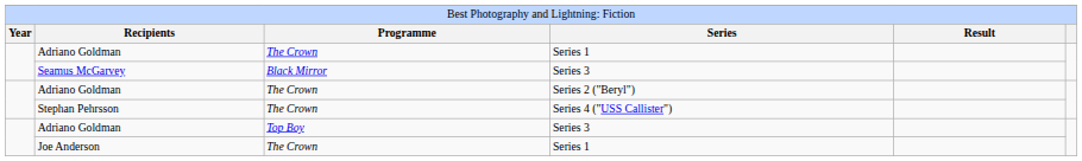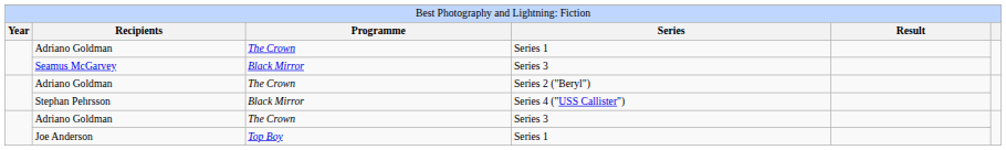 <table class="wikitable plainrowheaders" style="font-size: 90%" width=85%>
 <tr>
 </tr>
 <tr ---- bgcolor="#bfd7ff">
 <td colspan=6 align=center>Best Photography and Lightning: Fiction</td>
 </tr>
 <tr ---- bgcolor="#ebf5ff">
 <th scope="col" style="width:2%;">Year</th>
 <th scope="col" style="width:20%;">Recipients</th>
 <th scope="col" style="width:25%;">Programme</th>
 <th scope="col" style="width:30%;">Series</th>
 <th scope="col" style="width:15%;">Result</th>
 <th scope="col" class="unsortable" style="width:1%;"></th>
 </tr>
 <tr>
 <td rowspan="2"></td>
 <td>Adriano Goldman</td>
 <td><em><a href='#'>The Crown</a></em></td>
 <td>Series 1</td>
 <td></td>
 <td rowspan="2"></td>
 </tr>
 <tr>
 <td><a href='#'>Seamus McGarvey</a></td>
 <td><em><a href='#'>Black Mirror</a></em></td>
 <td>Series 3</td>
 <td></td>
 </tr>
 <tr>
 <td rowspan="2"></td>
 <td>Adriano Goldman</td>
 <td><em>The Crown</em></td>
 <td>Series 2 ("Beryl")</td>
 <td></td>
 <td rowspan="2"></td>
 </tr>
 <tr>
 <td>Stephan Pehrsson</td>
-<td><em>The Crown</em></td>
+<td><em>Black Mirror</em></td>
 <td>Series 4 ("<a href='#'>USS Callister</a>")</td>
 <td></td>
 </tr>
 <tr>
 <td rowspan="2"></td>
 <td>Adriano Goldman</td>
-<td><em><a href='#'>Top Boy</a></em></td>
+<td><em>The Crown</em></td>
 <td>Series 3</td>
 <td></td>
 <td rowspan="2"></td>
 </tr>
 <tr>
 <td>Joe Anderson</td>
-<td><em>The Crown</em></td>
+<td><em><a href='#'>Top Boy</a></em></td>
 <td>Series 1</td>
 <td></td>
 </tr>
 </table>
